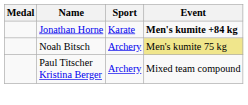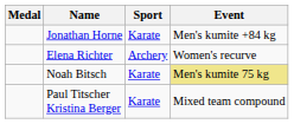 <table class="wikitable sortable" style="font-size: 95%;">
 <tr>
 <th>Medal</th>
 <th>Name</th>
 <th>Sport</th>
 <th>Event</th>
 </tr>
 <tr>
 <td></td>
 <td><a href='#'>Jonathan Horne</a></td>
 <td><a href='#'>Karate</a></td>
-<td><strong>Men's kumite +84 kg</strong></td>
+<td>Men's kumite +84 kg</td>
+</tr>
+<tr>
+<td></td>
+<td><a href='#'>Elena Richter</a></td>
+<td><a href='#'>Archery</a></td>
+<td>Women's recurve</td>
 </tr>
 <tr>
 <td></td>
 <td>Noah Bitsch</td>
-<td><a href='#'>Archery</a></td>
+<td><a href='#'>Karate</a></td>
 <td style="background: khaki;">Men's kumite 75 kg</td>
 </tr>
 <tr>
 <td></td>
 <td>Paul Titscher<br><a href='#'>Kristina Berger</a></td>
-<td><a href='#'>Archery</a></td>
+<td><a href='#'>Karate</a></td>
 <td>Mixed team compound</td>
 </tr>
 </table>
